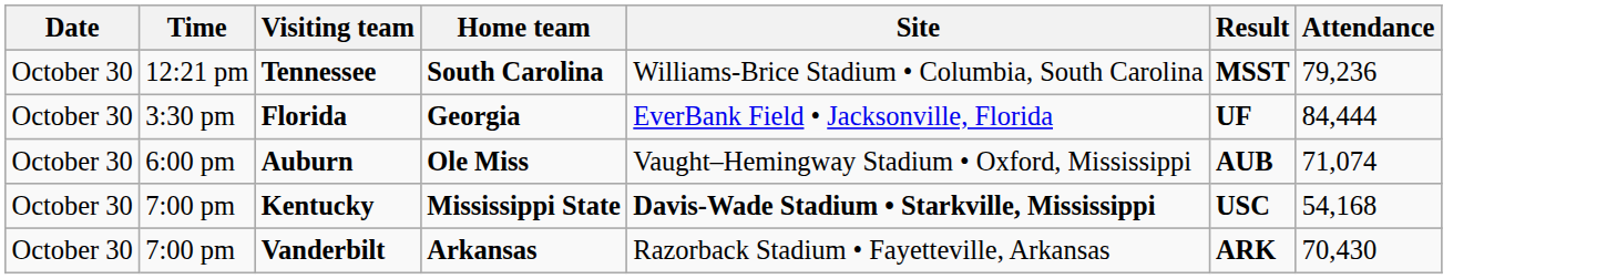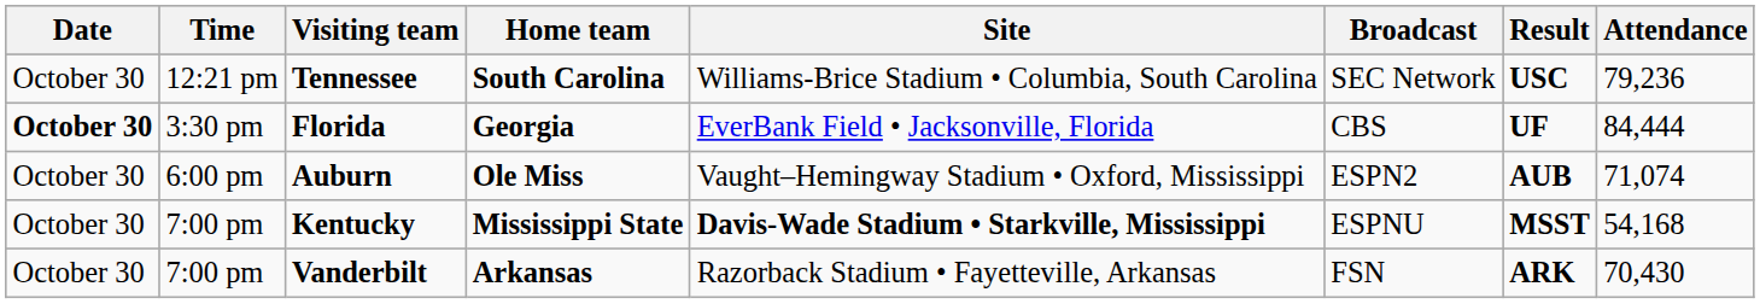 <table class="wikitable" style="font-size:95%;">
 <tr>
 <th>Date</th>
 <th>Time</th>
 <th>Visiting team</th>
 <th>Home team</th>
 <th>Site</th>
+<th>Broadcast</th>
 <th>Result</th>
 <th>Attendance</th>
 </tr>
 <tr bgcolor=>
 <td>October 30</td>
 <td>12:21 pm</td>
 <td><strong>Tennessee</strong></td>
 <td><strong>South Carolina</strong></td>
 <td>Williams-Brice Stadium • Columbia, South Carolina</td>
-<td><strong>MSST</strong> </td>
+<td>SEC Network</td>
+<td><strong>USC</strong> </td>
 <td>79,236</td>
 </tr>
 <tr bgcolor=>
-<td>October 30</td>
+<td><strong>October 30</strong></td>
 <td>3:30 pm</td>
 <td><strong>Florida</strong></td>
 <td><strong>Georgia</strong></td>
 <td><a href='#'>EverBank Field</a> • <a href='#'>Jacksonville, Florida</a></td>
+<td>CBS</td>
 <td><strong>UF</strong> </td>
 <td>84,444</td>
 </tr>
 <tr bgcolor=>
 <td>October 30</td>
 <td>6:00 pm</td>
 <td><strong>Auburn</strong></td>
 <td><strong>Ole Miss</strong></td>
 <td>Vaught–Hemingway Stadium • Oxford, Mississippi</td>
+<td>ESPN2</td>
 <td><strong>AUB</strong> </td>
 <td>71,074</td>
 </tr>
 <tr bgcolor=>
 <td>October 30</td>
 <td>7:00 pm</td>
 <td><strong>Kentucky</strong></td>
 <td><strong>Mississippi State</strong></td>
 <td><strong>Davis-Wade Stadium • Starkville, Mississippi</strong></td>
-<td><strong>USC</strong> </td>
+<td>ESPNU</td>
+<td><strong>MSST</strong> </td>
 <td>54,168</td>
 </tr>
 <tr bgcolor=>
 <td>October 30</td>
 <td>7:00 pm</td>
 <td><strong>Vanderbilt</strong></td>
 <td><strong>Arkansas</strong></td>
 <td>Razorback Stadium • Fayetteville, Arkansas</td>
+<td>FSN</td>
 <td><strong>ARK</strong> </td>
 <td>70,430</td>
 </tr>
 </table>
